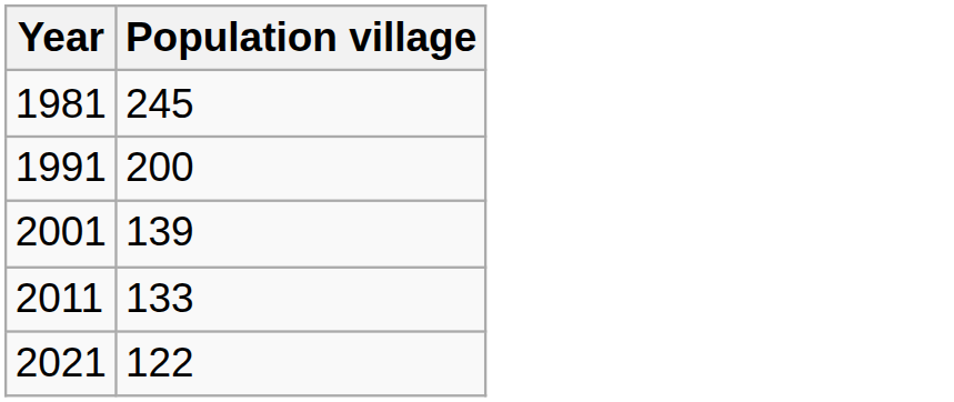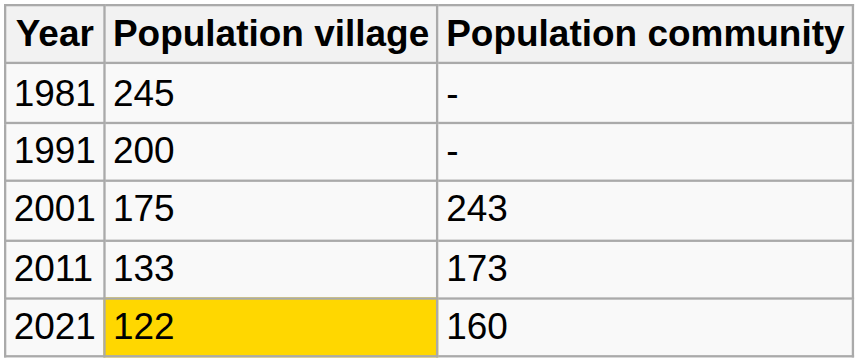 <table class="wikitable">
 <tr>
 <th>Year</th>
 <th>Population village</th>
+<th>Population community</th>
 </tr>
 <tr>
 <td>1981</td>
 <td>245</td>
+<td>-</td>
 </tr>
 <tr>
 <td>1991</td>
 <td>200</td>
+<td>-</td>
 </tr>
 <tr>
 <td>2001</td>
-<td>139</td>
+<td>175</td>
+<td>243</td>
 </tr>
 <tr>
 <td>2011</td>
 <td>133</td>
+<td>173</td>
 </tr>
 <tr>
 <td>2021</td>
-<td>122</td>
+<td style="background: gold;">122</td>
+<td>160</td>
 </tr>
 </table>
